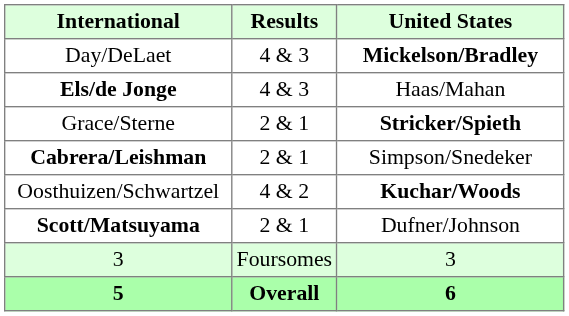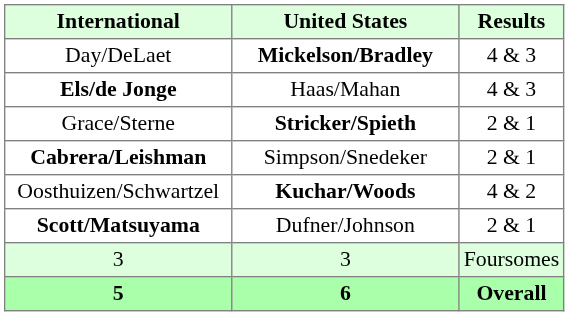 <table border="1" cellpadding="3" style="border-collapse:collapse; text-align:center;">
 <tr style="background:#ddffdd;">
 <th width=160>International</th>
+<th width=160>United States</th>
 <th>Results</th>
-<th width=160>United States</th>
 </tr>
 <tr>
 <td>Day/DeLaet</td>
+<td><strong>Mickelson/Bradley</strong></td>
 <td>4 & 3</td>
-<td><strong>Mickelson/Bradley</strong></td>
 </tr>
 <tr>
 <td><strong>Els/de Jonge</strong></td>
+<td>Haas/Mahan</td>
 <td>4 & 3</td>
-<td>Haas/Mahan</td>
 </tr>
 <tr>
 <td>Grace/Sterne</td>
+<td><strong>Stricker/Spieth</strong></td>
 <td>2 & 1</td>
-<td><strong>Stricker/Spieth</strong></td>
 </tr>
 <tr>
 <td><strong>Cabrera/Leishman</strong></td>
+<td>Simpson/Snedeker</td>
 <td>2 & 1</td>
-<td>Simpson/Snedeker</td>
 </tr>
 <tr>
 <td>Oosthuizen/Schwartzel</td>
+<td><strong>Kuchar/Woods</strong></td>
 <td>4 & 2</td>
-<td><strong>Kuchar/Woods</strong></td>
 </tr>
 <tr>
 <td><strong>Scott/Matsuyama</strong></td>
+<td>Dufner/Johnson</td>
 <td>2 & 1</td>
-<td>Dufner/Johnson</td>
 </tr>
 <tr style="background:#ddffdd;">
 <td>3</td>
+<td>3</td>
 <td>Foursomes</td>
-<td>3</td>
 </tr>
 <tr style="background:#aaffaa;">
 <th>5</th>
+<th>6</th>
 <th>Overall</th>
-<th>6</th>
 </tr>
 </table>
